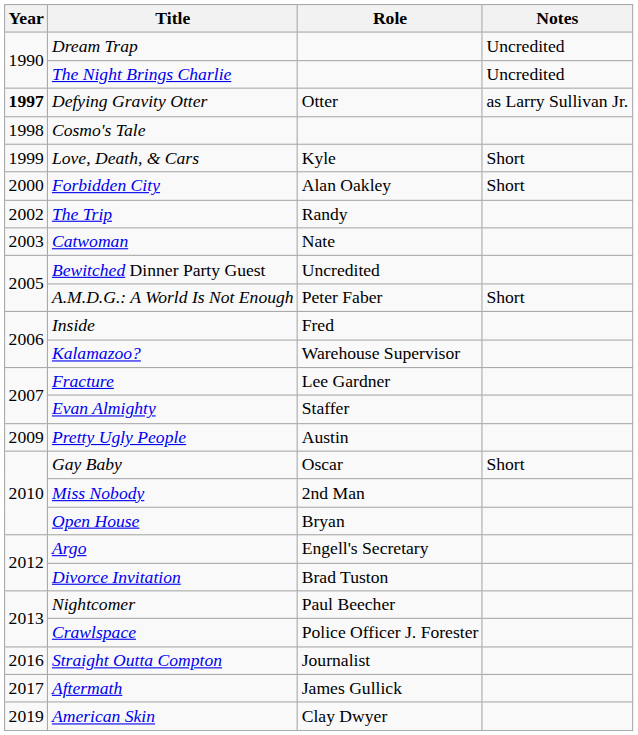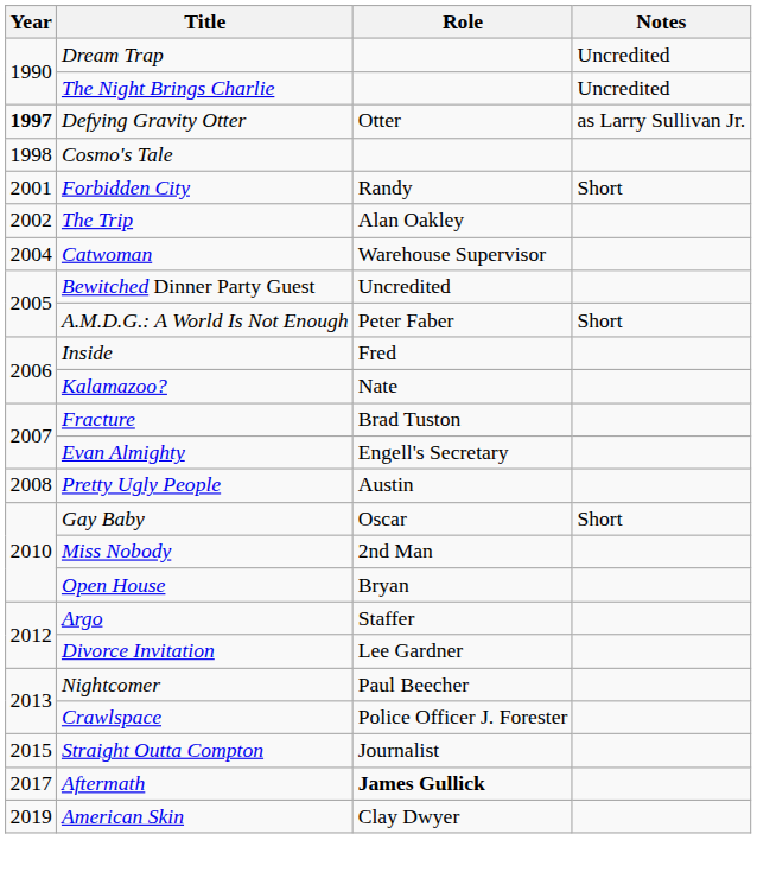 <table class="wikitable">
 <tr>
 <th>Year</th>
 <th>Title</th>
 <th>Role</th>
 <th>Notes</th>
 </tr>
 <tr>
 <td rowspan=2>1990</td>
 <td><em>Dream Trap</em></td>
 <td></td>
 <td>Uncredited</td>
 </tr>
 <tr>
 <td><em><a href='#'>The Night Brings Charlie</a></em></td>
 <td></td>
 <td>Uncredited</td>
 </tr>
 <tr>
 <td><strong>1997</strong></td>
 <td><em>Defying Gravity Otter</em></td>
 <td>Otter</td>
 <td>as Larry Sullivan Jr.</td>
 </tr>
 <tr>
 <td>1998</td>
 <td><em>Cosmo's Tale</em></td>
 <td></td>
 <td></td>
 </tr>
 <tr>
-<td>1999</td>
-<td><em>Love, Death, & Cars</em></td>
-<td>Kyle</td>
-<td>Short</td>
-</tr>
-<tr>
-<td>2000</td>
+<td>2001</td>
 <td><em><a href='#'>Forbidden City</a></em></td>
-<td>Alan Oakley</td>
+<td>Randy</td>
 <td>Short</td>
 </tr>
 <tr>
 <td>2002</td>
 <td><em><a href='#'>The Trip</a></em></td>
-<td>Randy</td>
+<td>Alan Oakley</td>
 <td></td>
 </tr>
 <tr>
-<td>2003</td>
+<td>2004</td>
 <td><em><a href='#'>Catwoman</a></em></td>
-<td>Nate</td>
+<td>Warehouse Supervisor</td>
 <td></td>
 </tr>
 <tr>
 <td rowspan=2>2005</td>
 <td><em><a href='#'>Bewitched</a></em>  Dinner Party Guest</td>
 <td>Uncredited</td>
 </tr>
 <tr>
 <td><em>A.M.D.G.: A World Is Not Enough</em></td>
 <td>Peter Faber</td>
 <td>Short</td>
 </tr>
 <tr>
 <td rowspan=2>2006</td>
 <td><em>Inside</em></td>
 <td>Fred</td>
 <td></td>
 </tr>
 <tr>
 <td><em><a href='#'>Kalamazoo?</a></em></td>
-<td>Warehouse Supervisor</td>
+<td>Nate</td>
 <td></td>
 </tr>
 <tr>
 <td rowspan=2>2007</td>
 <td><em><a href='#'>Fracture</a></em></td>
-<td>Lee Gardner</td>
+<td>Brad Tuston</td>
 <td></td>
 </tr>
 <tr>
 <td><em><a href='#'>Evan Almighty</a></em></td>
-<td>Staffer</td>
+<td>Engell's Secretary</td>
 <td></td>
 </tr>
 <tr>
-<td>2009</td>
+<td>2008</td>
 <td><em><a href='#'>Pretty Ugly People</a></em></td>
 <td>Austin</td>
 <td></td>
 </tr>
 <tr>
 <td rowspan=3>2010</td>
 <td><em>Gay Baby</em></td>
 <td>Oscar</td>
 <td>Short</td>
 </tr>
 <tr>
 <td><em><a href='#'>Miss Nobody</a></em></td>
 <td>2nd Man</td>
 <td></td>
 </tr>
 <tr>
 <td><em><a href='#'>Open House</a></em></td>
 <td>Bryan</td>
 </tr>
 <tr>
 <td rowspan=2>2012</td>
 <td><em><a href='#'>Argo</a></em></td>
-<td>Engell's Secretary</td>
+<td>Staffer</td>
 <td></td>
 </tr>
 <tr>
 <td><em><a href='#'>Divorce Invitation</a></em></td>
-<td>Brad Tuston</td>
+<td>Lee Gardner</td>
 <td></td>
 </tr>
 <tr>
 <td rowspan=2>2013</td>
 <td><em>Nightcomer</em></td>
 <td>Paul Beecher</td>
 <td></td>
 </tr>
 <tr>
 <td><em><a href='#'>Crawlspace</a></em></td>
 <td>Police Officer J. Forester</td>
 <td></td>
 </tr>
 <tr>
-<td>2016</td>
+<td>2015</td>
 <td><em><a href='#'>Straight Outta Compton</a></em></td>
 <td>Journalist</td>
 <td></td>
 </tr>
 <tr>
 <td>2017</td>
 <td><em><a href='#'>Aftermath</a></em></td>
-<td>James Gullick</td>
+<td><strong>James Gullick</strong></td>
 <td></td>
 </tr>
 <tr>
 <td>2019</td>
 <td><em><a href='#'>American Skin</a></em></td>
 <td>Clay Dwyer</td>
 <td></td>
 </tr>
 </table>
